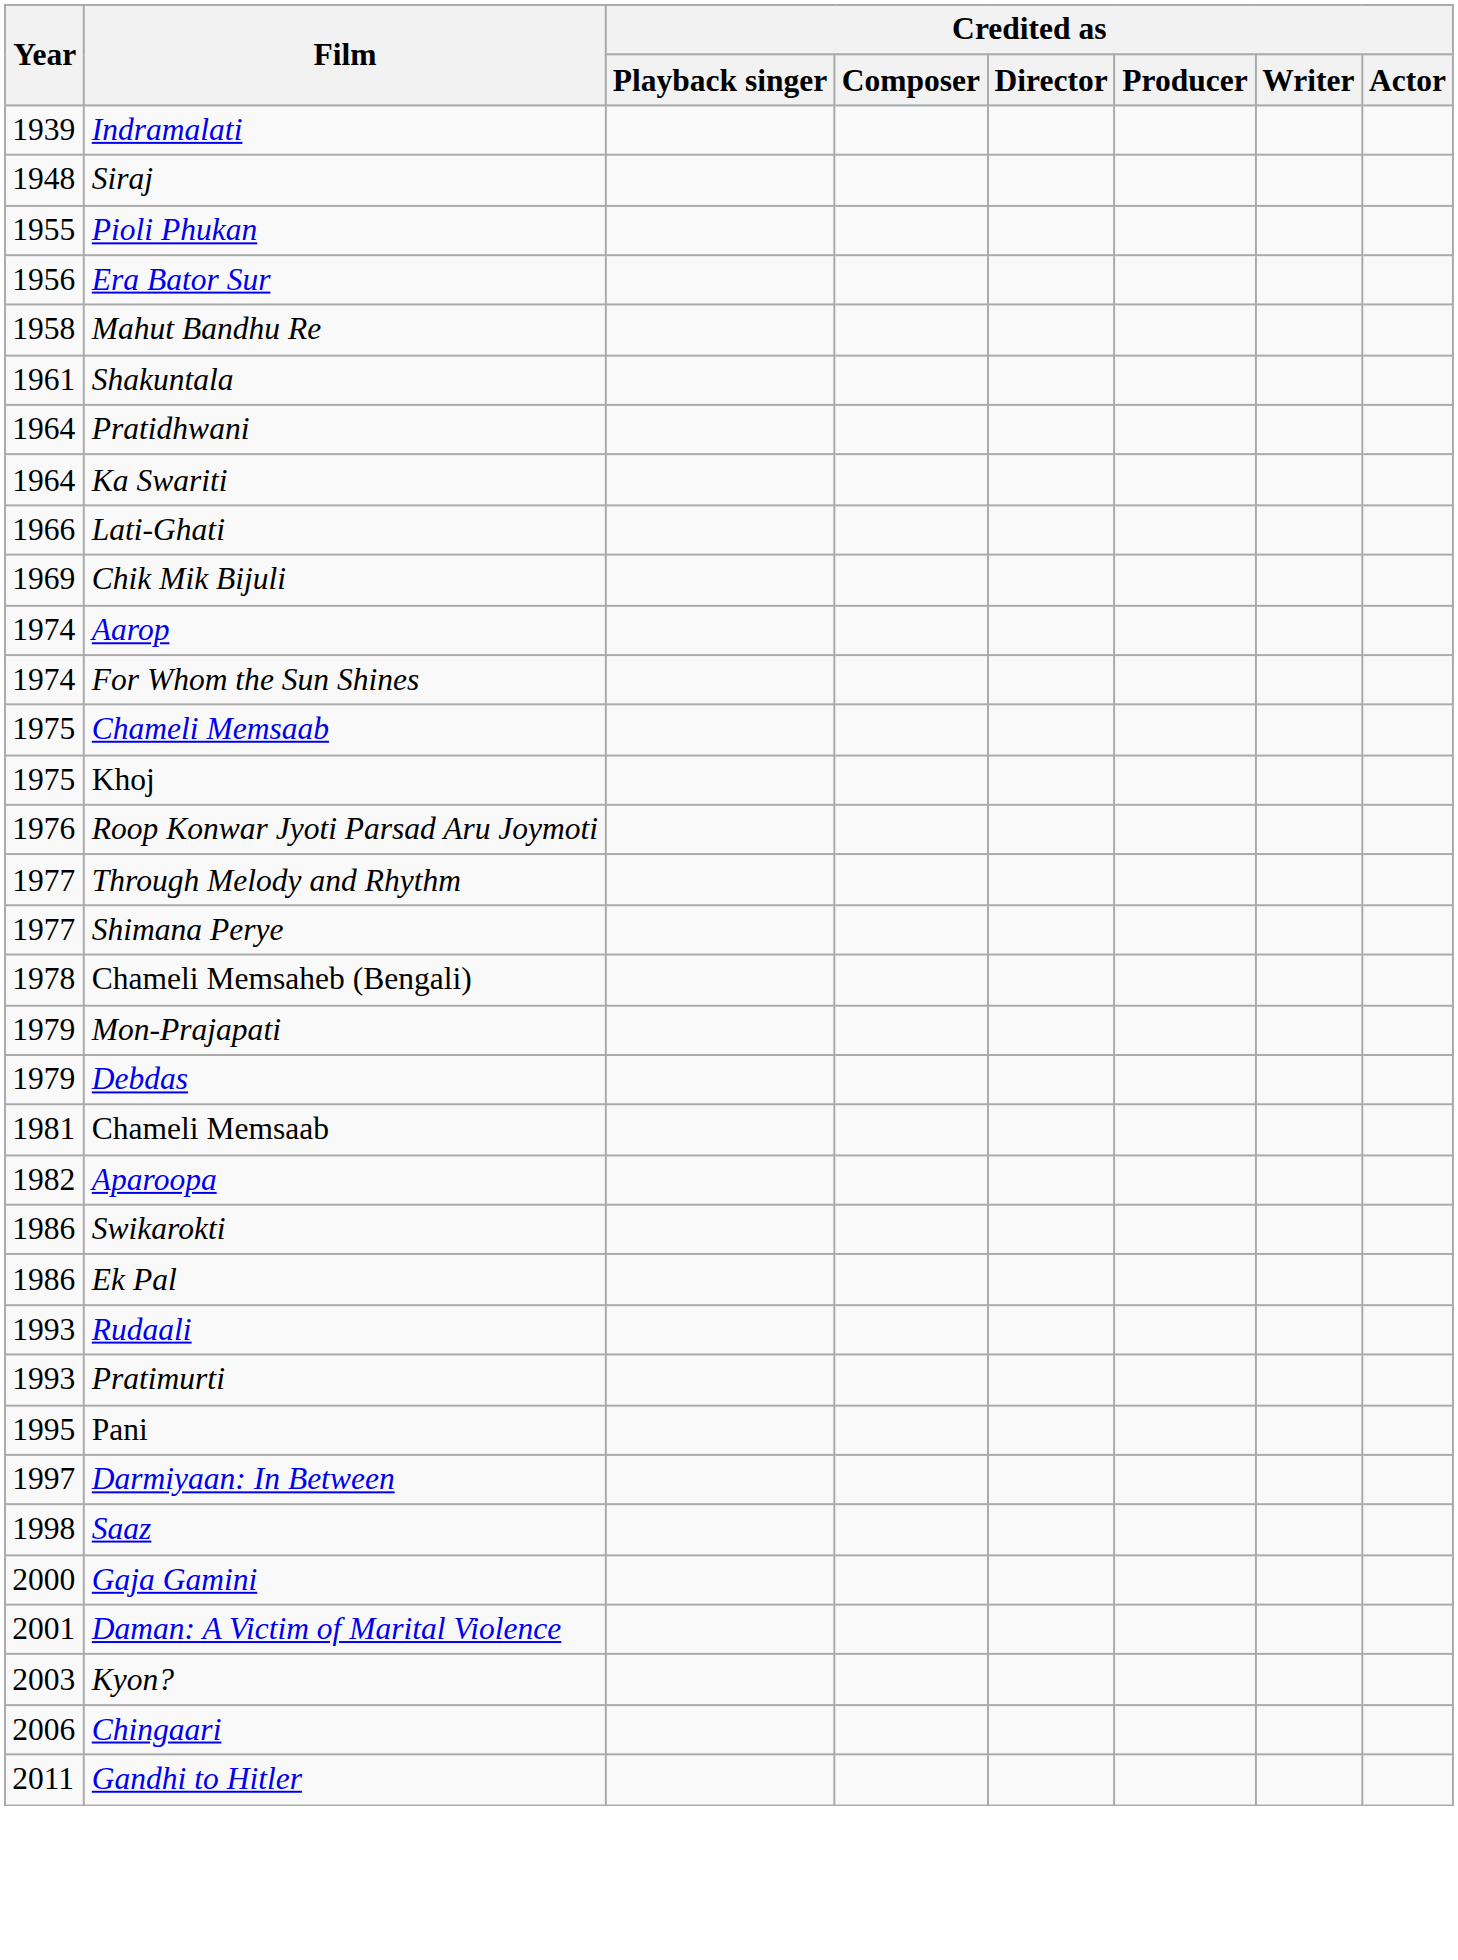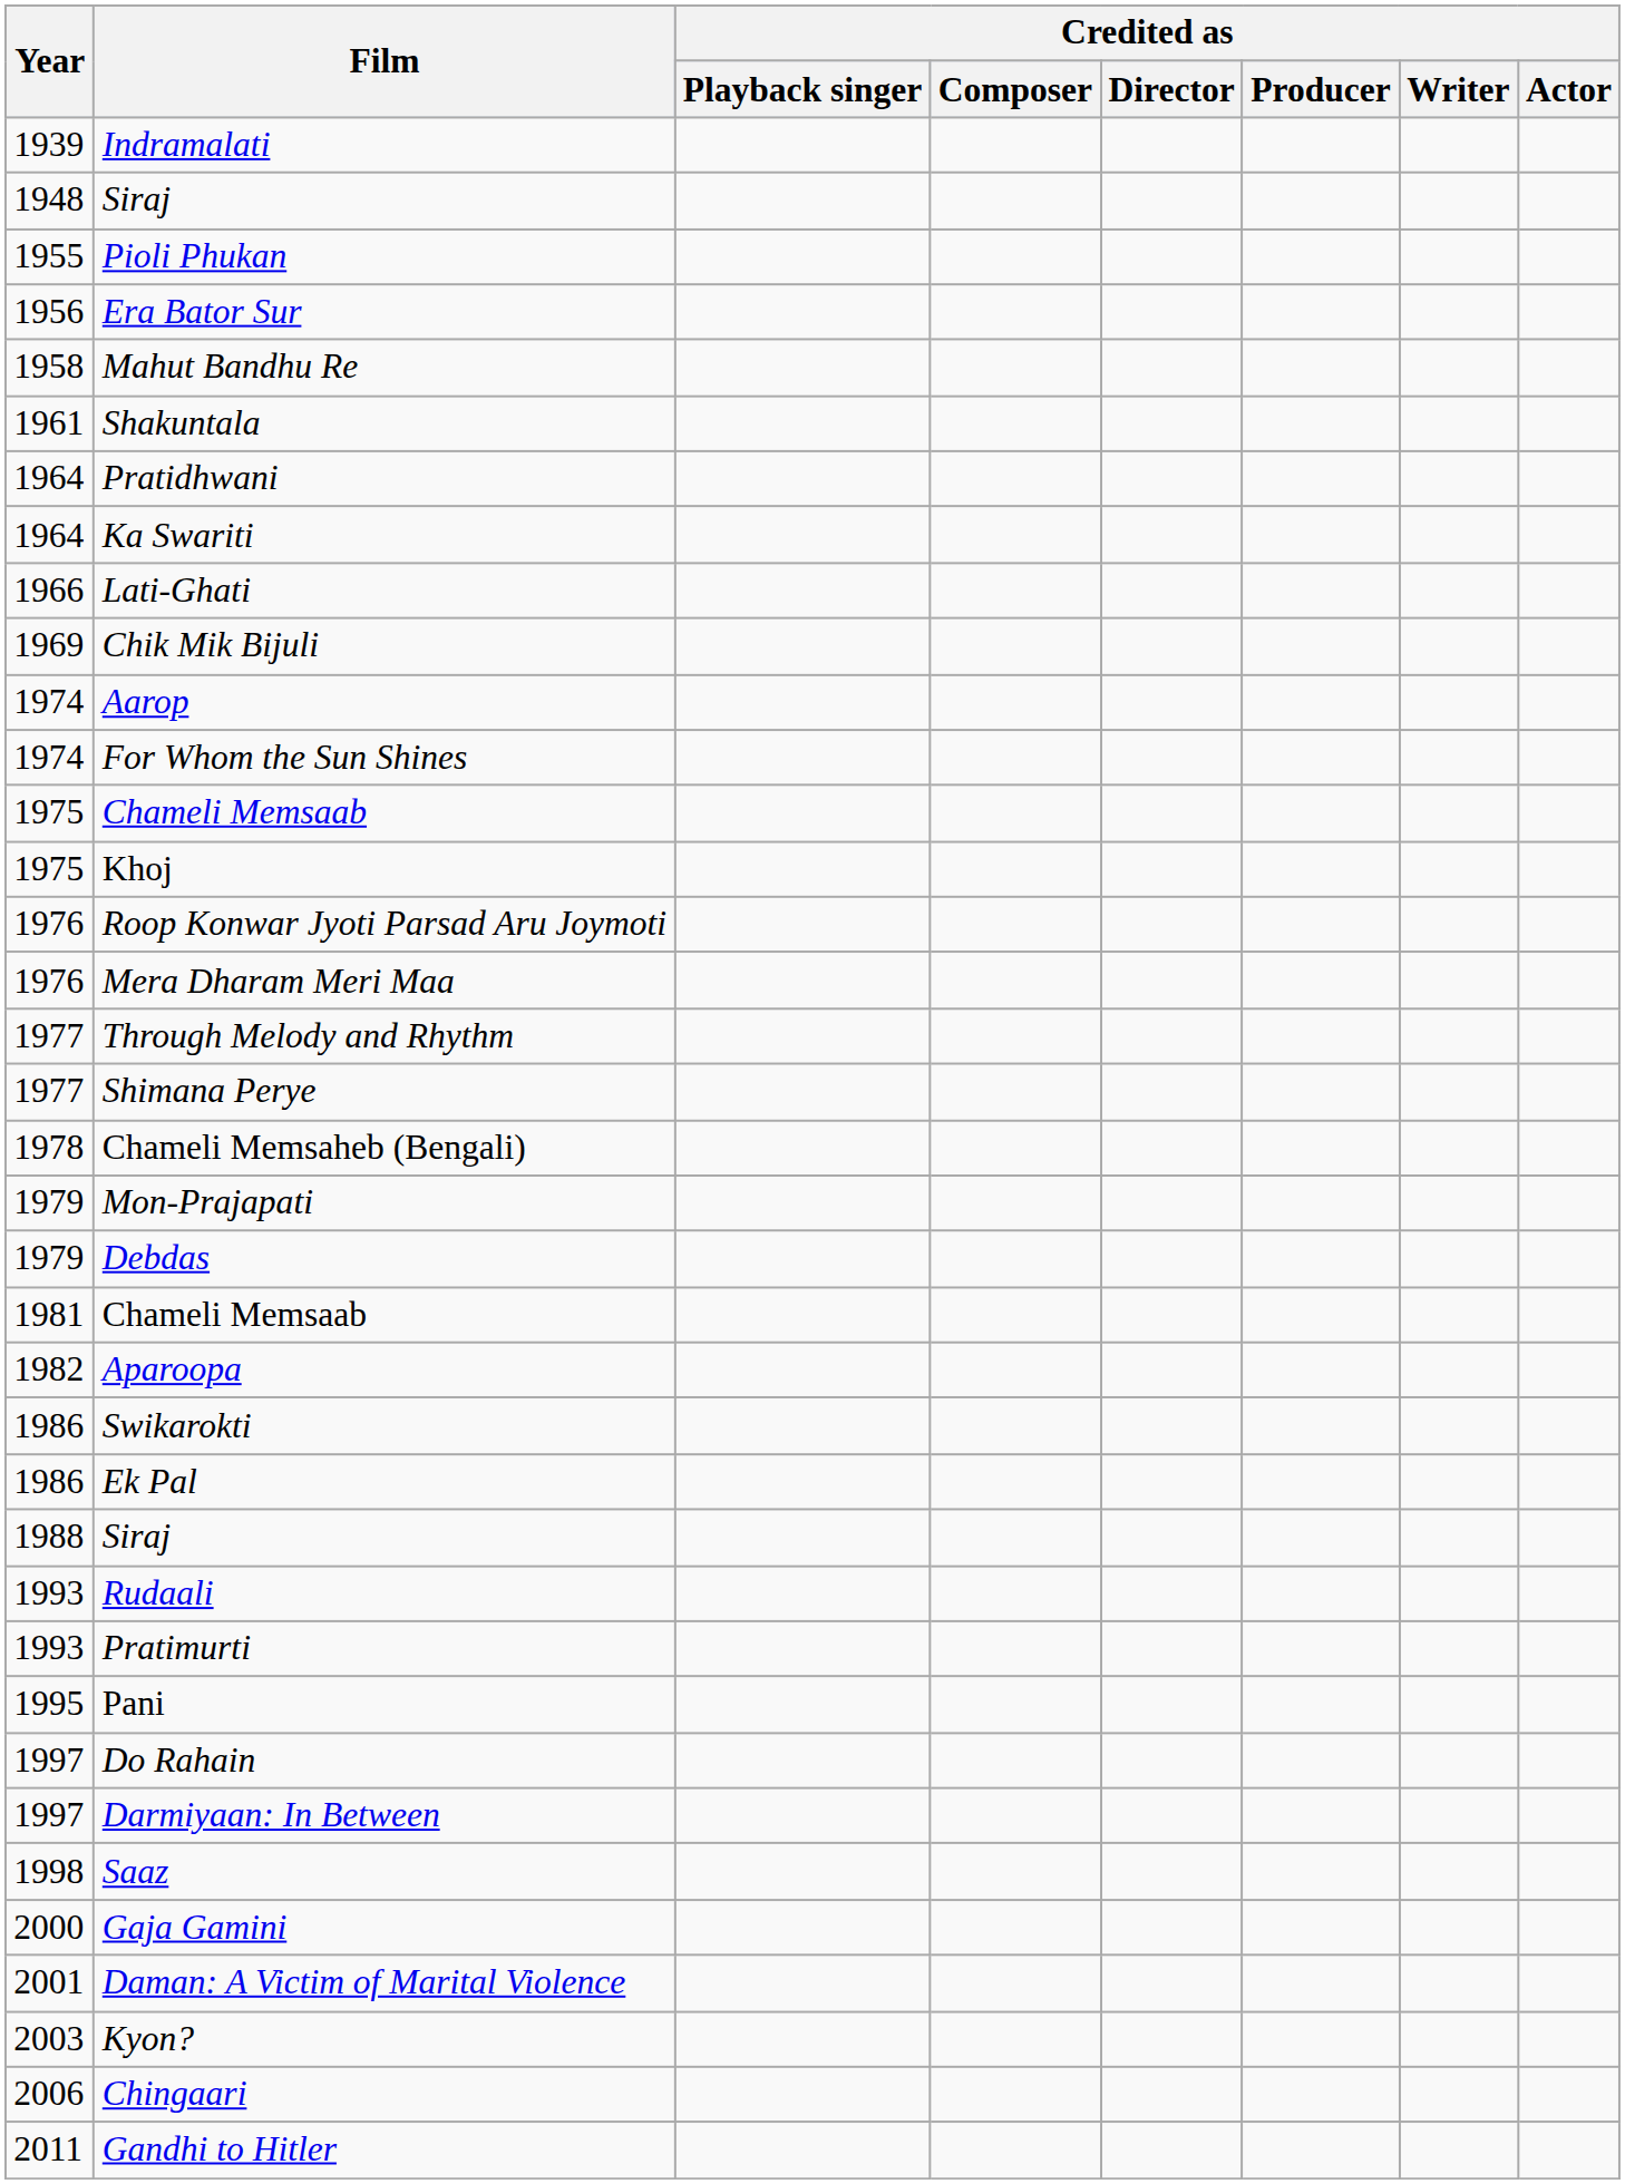 <table class="wikitable sortable collapsible">
 <tr style="background:#b0c4de; text-align:center;">
 <th rowspan="2" style="width:33px;">Year</th>
 <th rowspan="2">Film</th>
 <th colspan="6">Credited as</th>
 </tr>
 <tr style="background:#b0c4de; text-align:center;">
 <th>Playback singer</th>
 <th>Composer</th>
 <th>Director</th>
 <th>Producer</th>
 <th>Writer</th>
 <th>Actor</th>
 </tr>
 <tr>
 <td>1939</td>
 <td><em><a href='#'>Indramalati</a></em></td>
 <td></td>
 <td></td>
 <td></td>
 <td></td>
 <td></td>
 <td></td>
 </tr>
 <tr>
 <td>1948</td>
 <td><em>Siraj</em></td>
 <td></td>
 <td></td>
 <td></td>
 <td></td>
 <td></td>
 <td></td>
 </tr>
 <tr>
 <td>1955</td>
 <td><em><a href='#'>Pioli Phukan</a></em></td>
 <td></td>
 <td></td>
 <td></td>
 <td></td>
 <td></td>
 <td></td>
 </tr>
 <tr>
 <td>1956</td>
 <td><em><a href='#'>Era Bator Sur</a></em></td>
 <td></td>
 <td></td>
 <td></td>
 <td></td>
 <td></td>
 <td></td>
 </tr>
 <tr>
 <td>1958</td>
 <td><em>Mahut Bandhu Re</em></td>
 <td></td>
 <td></td>
 <td></td>
 <td></td>
 <td></td>
 <td></td>
 </tr>
 <tr>
 <td>1961</td>
 <td><em>Shakuntala</em></td>
 <td></td>
 <td></td>
 <td></td>
 <td></td>
 <td></td>
 <td></td>
 </tr>
 <tr>
 <td>1964</td>
 <td><em>Pratidhwani</em></td>
 <td></td>
 <td></td>
 <td></td>
 <td></td>
 <td></td>
 <td></td>
 </tr>
 <tr>
 <td>1964</td>
 <td><em>Ka Swariti</em></td>
 <td></td>
 <td></td>
 <td></td>
 <td></td>
 <td></td>
 <td></td>
 </tr>
 <tr>
 <td>1966</td>
 <td><em>Lati-Ghati</em></td>
 <td></td>
 <td></td>
 <td></td>
 <td></td>
 <td></td>
 <td></td>
 </tr>
 <tr>
 <td>1969</td>
 <td><em>Chik Mik Bijuli</em></td>
 <td></td>
 <td></td>
 <td></td>
 <td></td>
 <td></td>
 <td></td>
 </tr>
 <tr>
 <td>1974</td>
 <td><em><a href='#'>Aarop</a></em></td>
 <td></td>
 <td></td>
 <td></td>
 <td></td>
 <td></td>
 <td></td>
 </tr>
 <tr>
 <td>1974</td>
 <td><em>For Whom the Sun Shines</em></td>
 <td></td>
 <td></td>
 <td></td>
 <td></td>
 <td></td>
 <td></td>
 </tr>
 <tr>
 <td>1975</td>
 <td><em><a href='#'>Chameli Memsaab</a></em></td>
 <td></td>
 <td></td>
 <td></td>
 <td></td>
 <td></td>
 <td></td>
 </tr>
 <tr>
 <td>1975</td>
 <td Khoj>Khoj</td>
 <td></td>
 <td></td>
 <td></td>
 <td></td>
 <td></td>
 </tr>
 <tr>
 <td>1976</td>
 <td><em>Roop Konwar Jyoti Parsad Aru Joymoti</em></td>
 <td></td>
 <td></td>
 <td></td>
 <td></td>
 <td></td>
 <td></td>
 </tr>
 <tr>
+<td>1976</td>
+<td><em>Mera Dharam Meri Maa</em></td>
+<td></td>
+<td></td>
+<td></td>
+<td></td>
+<td></td>
+<td></td>
+</tr>
+<tr>
 <td>1977</td>
 <td><em>Through Melody and Rhythm</em></td>
 <td></td>
 <td></td>
 <td></td>
 <td></td>
 <td></td>
 <td></td>
 </tr>
 <tr>
 <td>1977</td>
 <td><em>Shimana Perye</em></td>
 <td></td>
 <td></td>
 <td></td>
 <td></td>
 <td></td>
 <td></td>
 </tr>
 <tr>
 <td>1978</td>
 <td Chameli Memsaheb (Bengali)>Chameli Memsaheb (Bengali)</td>
 <td></td>
 <td></td>
 <td></td>
 <td></td>
 <td></td>
 </tr>
 <tr>
 <td>1979</td>
 <td><em>Mon-Prajapati</em></td>
 <td></td>
 <td></td>
 <td></td>
 <td></td>
 <td></td>
 <td></td>
 </tr>
 <tr>
 <td>1979</td>
 <td><em><a href='#'>Debdas</a></em></td>
 <td></td>
 <td></td>
 <td></td>
 <td></td>
 <td></td>
 <td></td>
 </tr>
 <tr>
 <td>1981</td>
 <td Chameli Memsaab (Hindi)>Chameli Memsaab</td>
 <td></td>
 <td></td>
 <td></td>
 <td></td>
 <td></td>
 </tr>
 <tr>
 <td>1982</td>
 <td><em><a href='#'>Aparoopa</a></em></td>
 <td></td>
 <td></td>
 <td></td>
 <td></td>
 <td></td>
 <td></td>
 </tr>
 <tr>
 <td>1986</td>
 <td><em>Swikarokti</em></td>
 <td></td>
 <td></td>
 <td></td>
 <td></td>
 <td></td>
 <td></td>
 </tr>
 <tr>
 <td>1986</td>
 <td><em>Ek Pal</em></td>
 <td></td>
 <td></td>
 <td></td>
 <td></td>
 <td></td>
 <td></td>
 </tr>
 <tr>
+<td>1988</td>
+<td><em>Siraj</em></td>
+<td></td>
+<td></td>
+<td></td>
+<td></td>
+<td></td>
+<td></td>
+</tr>
+<tr>
 <td>1993</td>
 <td><em><a href='#'>Rudaali</a></em></td>
 <td></td>
 <td></td>
 <td></td>
 <td></td>
 <td></td>
 <td></td>
 </tr>
 <tr>
 <td>1993</td>
 <td><em>Pratimurti</em></td>
 <td></td>
 <td></td>
 <td></td>
 <td></td>
 <td></td>
 <td></td>
 </tr>
 <tr>
 <td>1995</td>
 <td Pani>Pani</td>
+<td></td>
+<td></td>
+<td></td>
+<td></td>
+<td></td>
+</tr>
+<tr>
+<td>1997</td>
+<td><em>Do Rahain</em></td>
+<td></td>
 <td></td>
 <td></td>
 <td></td>
 <td></td>
 <td></td>
 </tr>
 <tr>
 <td>1997</td>
 <td><em><a href='#'>Darmiyaan: In Between</a></em></td>
 <td></td>
 <td></td>
 <td></td>
 <td></td>
 <td></td>
 <td></td>
 </tr>
 <tr>
 <td>1998</td>
 <td><em><a href='#'>Saaz</a></em></td>
 <td></td>
 <td></td>
 <td></td>
 <td></td>
 <td></td>
 <td></td>
 </tr>
 <tr>
 <td>2000</td>
 <td><em><a href='#'>Gaja Gamini</a></em></td>
 <td></td>
 <td></td>
 <td></td>
 <td></td>
 <td></td>
 <td></td>
 </tr>
 <tr>
 <td>2001</td>
 <td><em><a href='#'>Daman: A Victim of Marital Violence</a></em></td>
 <td></td>
 <td></td>
 <td></td>
 <td></td>
 <td></td>
 <td></td>
 </tr>
 <tr>
 <td>2003</td>
 <td><em>Kyon?</em></td>
 <td></td>
 <td></td>
 <td></td>
 <td></td>
 <td></td>
 <td></td>
 </tr>
 <tr>
 <td>2006</td>
 <td><em><a href='#'>Chingaari</a></em></td>
 <td></td>
 <td></td>
 <td></td>
 <td></td>
 <td></td>
 <td></td>
 </tr>
 <tr>
 <td>2011</td>
 <td><em><a href='#'>Gandhi to Hitler</a></em></td>
 <td></td>
 <td></td>
 <td></td>
 <td></td>
 <td></td>
 <td></td>
 </tr>
 </table>
